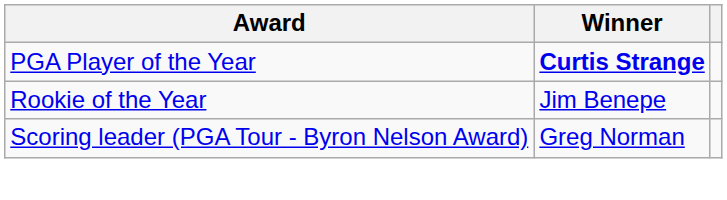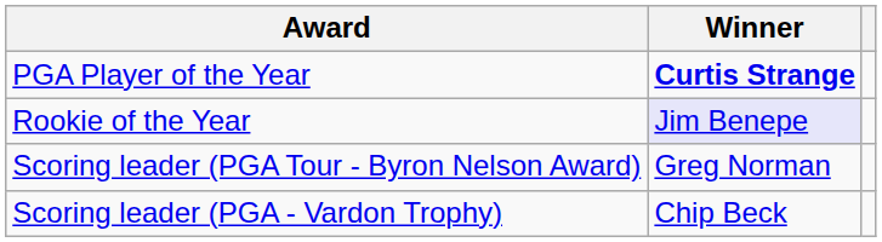 <table class="wikitable">
 <tr>
 <th>Award</th>
 <th>Winner</th>
 <th></th>
 </tr>
 <tr>
 <td><a href='#'>PGA Player of the Year</a></td>
 <td><strong> <a href='#'>Curtis Strange</a></strong></td>
 <td></td>
 </tr>
 <tr>
 <td><a href='#'>Rookie of the Year</a></td>
-<td> <a href='#'>Jim Benepe</a></td>
+<td style="background: lavender;"> <a href='#'>Jim Benepe</a></td>
 <td></td>
 </tr>
 <tr>
 <td><a href='#'>Scoring leader (PGA Tour - Byron Nelson Award)</a></td>
 <td> <a href='#'>Greg Norman</a></td>
 <td></td>
 </tr>
+<tr>
+<td><a href='#'>Scoring leader (PGA - Vardon Trophy)</a></td>
+<td> <a href='#'>Chip Beck</a></td>
+<td></td>
+</tr>
 </table>
